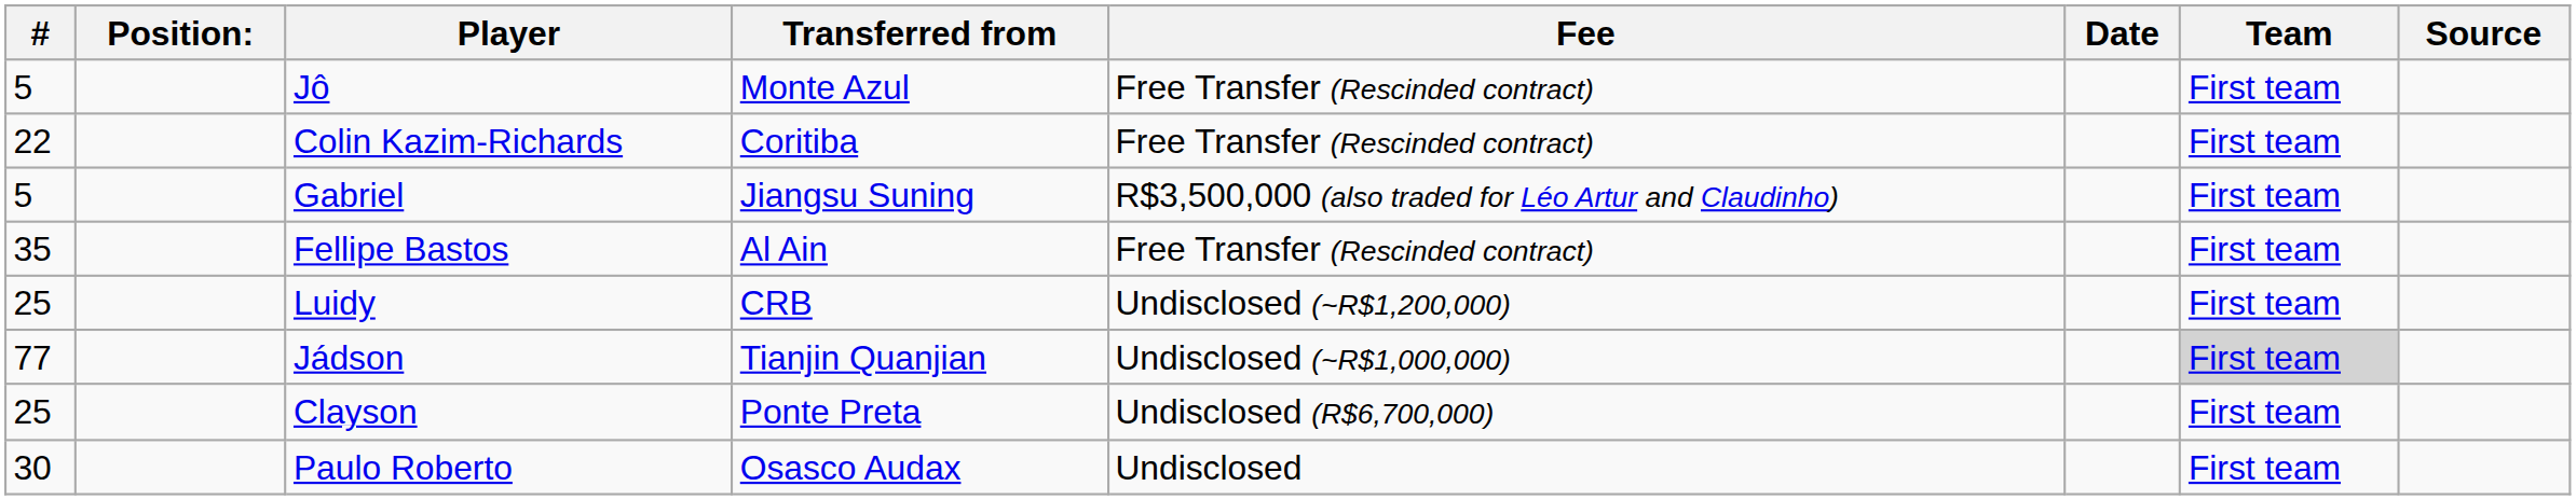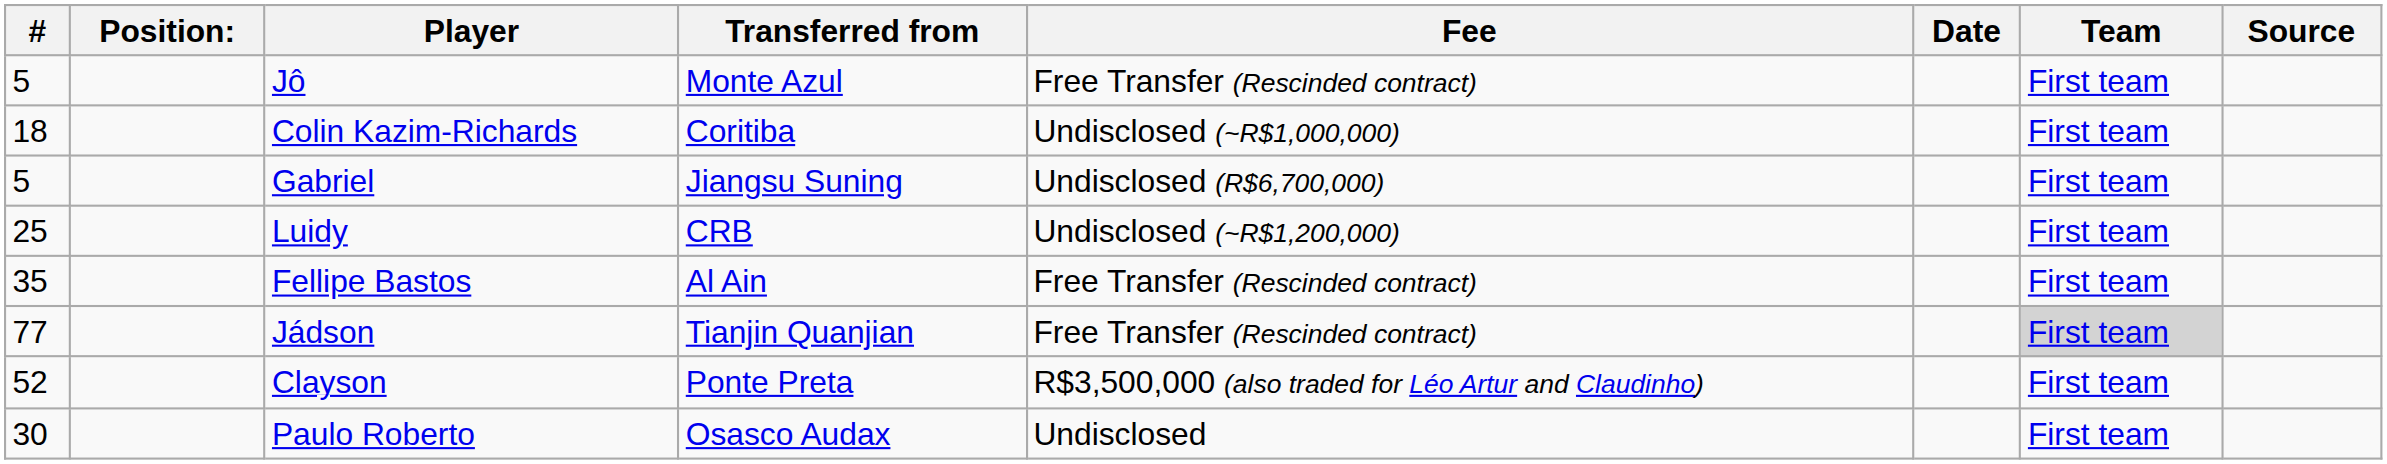 <table class="wikitable sortable" style="width:90%; text-align:center; font-size:95%; text-align:left;">
 <tr>
 <th>#</th>
 <th>Position:</th>
 <th>Player</th>
 <th>Transferred from</th>
 <th>Fee</th>
 <th>Date</th>
 <th>Team</th>
 <th>Source</th>
 </tr>
 <tr>
 <td>5</td>
 <td></td>
 <td> <a href='#'>Jô</a></td>
 <td> <a href='#'>Monte Azul</a></td>
 <td>Free Transfer <small><em>(Rescinded contract)</em></small></td>
 <td></td>
 <td><a href='#'>First team</a></td>
 <td></td>
 </tr>
 <tr>
-<td>22</td>
+<td>18</td>
 <td></td>
 <td> <a href='#'>Colin Kazim-Richards</a></td>
 <td> <a href='#'>Coritiba</a></td>
-<td>Free Transfer <small><em>(Rescinded contract)</em></small></td>
+<td>Undisclosed <small><em>(~R$1,000,000)</em></small></td>
 <td></td>
 <td><a href='#'>First team</a></td>
 <td></td>
 </tr>
 <tr>
 <td>5</td>
 <td></td>
 <td> <a href='#'>Gabriel</a></td>
 <td> <a href='#'>Jiangsu Suning</a></td>
-<td>R$3,500,000 <small><em>(also traded for <a href='#'>Léo Artur</a> and <a href='#'>Claudinho</a>)</em></small></td>
+<td>Undisclosed <small><em>(R$6,700,000)</em></small></td>
+<td></td>
+<td><a href='#'>First team</a></td>
+<td></td>
+</tr>
+<tr>
+<td>25</td>
+<td></td>
+<td> <a href='#'>Luidy</a></td>
+<td> <a href='#'>CRB</a></td>
+<td>Undisclosed <small><em>(~R$1,200,000)</em></small></td>
 <td></td>
 <td><a href='#'>First team</a></td>
 <td></td>
 </tr>
 <tr>
 <td>35</td>
 <td></td>
 <td> <a href='#'>Fellipe Bastos</a></td>
 <td> <a href='#'>Al Ain</a></td>
 <td>Free Transfer <small><em>(Rescinded contract)</em></small></td>
 <td></td>
 <td><a href='#'>First team</a></td>
 <td></td>
 </tr>
 <tr>
-<td>25</td>
-<td></td>
-<td> <a href='#'>Luidy</a></td>
-<td> <a href='#'>CRB</a></td>
-<td>Undisclosed <small><em>(~R$1,200,000)</em></small></td>
-<td></td>
-<td><a href='#'>First team</a></td>
-<td></td>
-</tr>
-<tr>
 <td>77</td>
 <td></td>
 <td> <a href='#'>Jádson</a></td>
 <td> <a href='#'>Tianjin Quanjian</a></td>
-<td>Undisclosed <small><em>(~R$1,000,000)</em></small></td>
+<td>Free Transfer <small><em>(Rescinded contract)</em></small></td>
 <td></td>
 <td style="background: lightgrey;"><a href='#'>First team</a></td>
 <td></td>
 </tr>
 <tr>
-<td>25</td>
+<td>52</td>
 <td></td>
 <td> <a href='#'>Clayson</a></td>
 <td> <a href='#'>Ponte Preta</a></td>
-<td>Undisclosed <small><em>(R$6,700,000)</em></small></td>
+<td>R$3,500,000 <small><em>(also traded for <a href='#'>Léo Artur</a> and <a href='#'>Claudinho</a>)</em></small></td>
 <td></td>
 <td><a href='#'>First team</a></td>
 <td></td>
 </tr>
 <tr>
 <td>30</td>
 <td></td>
 <td> <a href='#'>Paulo Roberto</a></td>
 <td> <a href='#'>Osasco Audax</a></td>
 <td>Undisclosed</td>
 <td></td>
 <td><a href='#'>First team</a></td>
 <td></td>
 </tr>
 </table>
